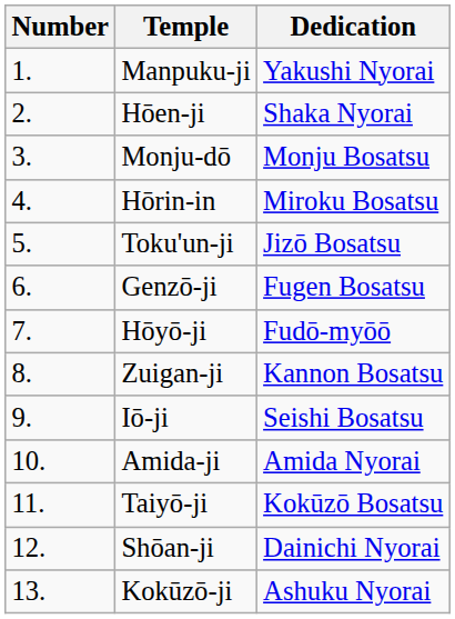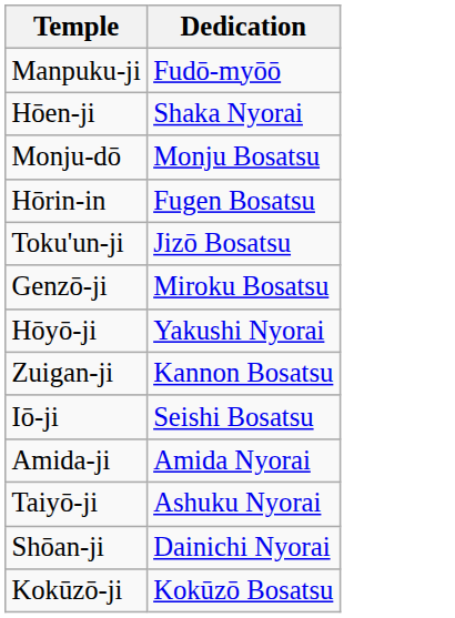 <table class="wikitable">
 <tr>
-<th>Number</th>
 <th>Temple</th>
 <th>Dedication</th>
 </tr>
 <tr>
-<td>1.</td>
 <td>Manpuku-ji</td>
-<td><a href='#'>Yakushi Nyorai</a></td>
+<td><a href='#'>Fudō-myōō</a></td>
 </tr>
 <tr>
-<td>2.</td>
 <td>Hōen-ji</td>
 <td><a href='#'>Shaka Nyorai</a></td>
 </tr>
 <tr>
-<td>3.</td>
 <td>Monju-dō</td>
 <td><a href='#'>Monju Bosatsu</a></td>
 </tr>
 <tr>
-<td>4.</td>
 <td>Hōrin-in</td>
-<td><a href='#'>Miroku Bosatsu</a></td>
+<td><a href='#'>Fugen Bosatsu</a></td>
 </tr>
 <tr>
-<td>5.</td>
 <td>Toku'un-ji</td>
 <td><a href='#'>Jizō Bosatsu</a></td>
 </tr>
 <tr>
-<td>6.</td>
 <td>Genzō-ji</td>
-<td><a href='#'>Fugen Bosatsu</a></td>
+<td><a href='#'>Miroku Bosatsu</a></td>
 </tr>
 <tr>
-<td>7.</td>
 <td>Hōyō-ji</td>
-<td><a href='#'>Fudō-myōō</a></td>
+<td><a href='#'>Yakushi Nyorai</a></td>
 </tr>
 <tr>
-<td>8.</td>
 <td>Zuigan-ji</td>
 <td><a href='#'>Kannon Bosatsu</a></td>
 </tr>
 <tr>
-<td>9.</td>
 <td>Iō-ji</td>
 <td><a href='#'>Seishi Bosatsu</a></td>
 </tr>
 <tr>
-<td>10.</td>
 <td>Amida-ji</td>
 <td><a href='#'>Amida Nyorai</a></td>
 </tr>
 <tr>
-<td>11.</td>
 <td>Taiyō-ji</td>
-<td><a href='#'>Kokūzō Bosatsu</a></td>
+<td><a href='#'>Ashuku Nyorai</a></td>
 </tr>
 <tr>
-<td>12.</td>
 <td>Shōan-ji</td>
 <td><a href='#'>Dainichi Nyorai</a></td>
 </tr>
 <tr>
-<td>13.</td>
 <td>Kokūzō-ji</td>
-<td><a href='#'>Ashuku Nyorai</a></td>
+<td><a href='#'>Kokūzō Bosatsu</a></td>
 </tr>
 </table>
